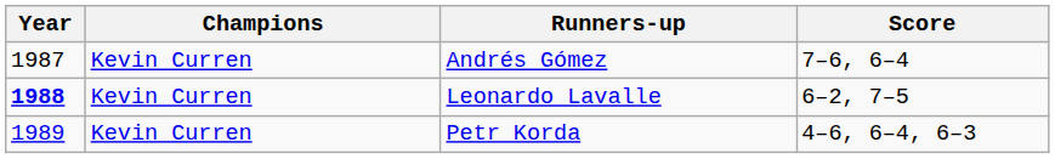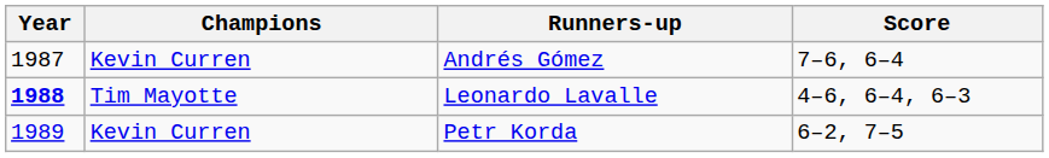 <table class=wikitable>
 <tr>
 <th style="width:40px">Year</th>
 <th style="width:200px">Champions</th>
 <th style="width:200px">Runners-up</th>
 <th style="width:140px" class="unsortable">Score</th>
 </tr>
 <tr>
 <td>1987</td>
 <td>  <a href='#'>Kevin Curren</a></td>
 <td> <a href='#'>Andrés Gómez</a></td>
 <td>7–6, 6–4</td>
 </tr>
 <tr>
 <td><strong><a href='#'>1988</a></strong></td>
-<td>  <a href='#'>Kevin Curren</a></td>
+<td>  <a href='#'>Tim Mayotte</a></td>
 <td> <a href='#'>Leonardo Lavalle</a></td>
-<td>6–2, 7–5</td>
+<td>4–6, 6–4, 6–3</td>
 </tr>
 <tr>
 <td><a href='#'>1989</a></td>
 <td>  <a href='#'>Kevin Curren</a></td>
 <td> <a href='#'>Petr Korda</a></td>
-<td>4–6, 6–4, 6–3</td>
+<td>6–2, 7–5</td>
 </tr>
 </table>
